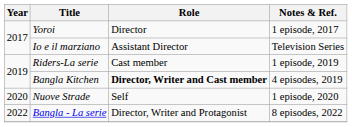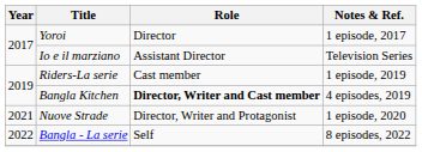 <table class="wikitable sortable">
 <tr>
 <th>Year</th>
 <th>Title</th>
 <th>Role</th>
 <th class="unsortable">Notes & Ref.</th>
 </tr>
 <tr>
 <td rowspan="2">2017</td>
 <td><em>Yoroi</em></td>
 <td>Director</td>
 <td>1 episode, 2017</td>
 </tr>
 <tr>
 <td><em>Io e il marziano</em></td>
 <td>Assistant Director</td>
 <td>Television Series</td>
 </tr>
 <tr>
 <td rowspan="2">2019</td>
 <td><em>Riders-La serie</em></td>
 <td>Cast member</td>
 <td>1 episode, 2019</td>
 </tr>
 <tr>
 <td><em>Bangla Kitchen</em></td>
 <td><strong>Director, Writer and Cast member</strong></td>
 <td>4 episodes, 2019</td>
 </tr>
 <tr>
-<td>2020</td>
+<td>2021</td>
 <td><em>Nuove Strade</em></td>
-<td>Self</td>
+<td>Director, Writer and Protagonist</td>
 <td>1 episode, 2020</td>
 </tr>
 <tr>
 <td>2022</td>
 <td><em><a href='#'>Bangla - La serie</a></em></td>
-<td>Director, Writer and Protagonist</td>
+<td>Self</td>
 <td>8 episodes, 2022</td>
 </tr>
 <tr>
 </tr>
 </table>
